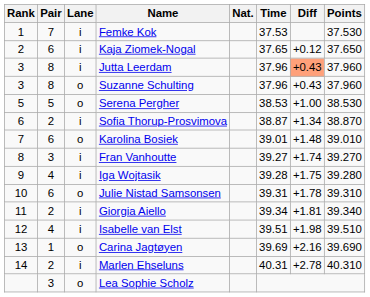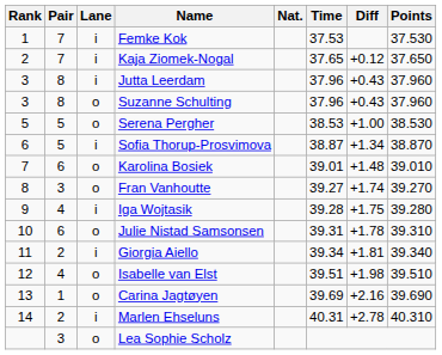 <table class="wikitable sortable" style="text-align:center; font-size:90%">
 <tr>
 <th>Rank</th>
 <th>Pair</th>
 <th>Lane</th>
 <th>Name</th>
 <th>Nat.</th>
 <th>Time</th>
 <th>Diff</th>
 <th>Points</th>
 </tr>
 <tr>
 <td>1</td>
 <td>7</td>
 <td>i</td>
 <td align=left><a href='#'>Femke Kok</a></td>
 <td></td>
 <td>37.53</td>
 <td></td>
 <td>37.530</td>
 </tr>
 <tr>
 <td>2</td>
-<td>6</td>
+<td>7</td>
 <td>i</td>
 <td align=left><a href='#'>Kaja Ziomek-Nogal</a></td>
 <td></td>
 <td>37.65</td>
 <td>+0.12</td>
 <td>37.650</td>
 </tr>
 <tr>
 <td>3</td>
 <td>8</td>
 <td>i</td>
 <td align=left><a href='#'>Jutta Leerdam</a></td>
 <td></td>
 <td>37.96</td>
-<td style="background: lightsalmon;">+0.43</td>
+<td>+0.43</td>
 <td>37.960</td>
 </tr>
 <tr>
 <td>3</td>
 <td>8</td>
 <td>o</td>
 <td align=left><a href='#'>Suzanne Schulting</a></td>
 <td></td>
 <td>37.96</td>
 <td>+0.43</td>
 <td>37.960</td>
 </tr>
 <tr>
 <td>5</td>
 <td>5</td>
 <td>o</td>
 <td align=left><a href='#'>Serena Pergher</a></td>
 <td></td>
 <td>38.53</td>
 <td>+1.00</td>
 <td>38.530</td>
 </tr>
 <tr>
 <td>6</td>
-<td>2</td>
+<td>5</td>
 <td>i</td>
 <td align=left><a href='#'>Sofia Thorup-Prosvimova</a></td>
 <td></td>
 <td>38.87</td>
 <td>+1.34</td>
 <td>38.870</td>
 </tr>
 <tr>
 <td>7</td>
 <td>6</td>
 <td>o</td>
 <td align=left><a href='#'>Karolina Bosiek</a></td>
 <td></td>
 <td>39.01</td>
 <td>+1.48</td>
 <td>39.010</td>
 </tr>
 <tr>
 <td>8</td>
 <td>3</td>
-<td>i</td>
+<td>o</td>
 <td align=left><a href='#'>Fran Vanhoutte</a></td>
 <td></td>
 <td>39.27</td>
 <td>+1.74</td>
 <td>39.270</td>
 </tr>
 <tr>
 <td>9</td>
 <td>4</td>
 <td>i</td>
 <td align=left><a href='#'>Iga Wojtasik</a></td>
 <td></td>
 <td>39.28</td>
 <td>+1.75</td>
 <td>39.280</td>
 </tr>
 <tr>
 <td>10</td>
 <td>6</td>
 <td>o</td>
 <td align=left><a href='#'>Julie Nistad Samsonsen</a></td>
 <td></td>
 <td>39.31</td>
 <td>+1.78</td>
 <td>39.310</td>
 </tr>
 <tr>
 <td>11</td>
 <td>2</td>
 <td>i</td>
 <td align=left><a href='#'>Giorgia Aiello</a></td>
 <td></td>
 <td>39.34</td>
 <td>+1.81</td>
 <td>39.340</td>
 </tr>
 <tr>
 <td>12</td>
 <td>4</td>
-<td>i</td>
+<td>o</td>
 <td align=left><a href='#'>Isabelle van Elst</a></td>
 <td></td>
 <td>39.51</td>
 <td>+1.98</td>
 <td>39.510</td>
 </tr>
 <tr>
 <td>13</td>
 <td>1</td>
 <td>o</td>
 <td align=left><a href='#'>Carina Jagtøyen</a></td>
 <td></td>
 <td>39.69</td>
 <td>+2.16</td>
 <td>39.690</td>
 </tr>
 <tr>
 <td>14</td>
 <td>2</td>
 <td>i</td>
 <td align=left><a href='#'>Marlen Ehseluns</a></td>
 <td></td>
 <td>40.31</td>
 <td>+2.78</td>
 <td>40.310</td>
 </tr>
 <tr>
 <td></td>
 <td>3</td>
 <td>o</td>
 <td align=left><a href='#'>Lea Sophie Scholz</a></td>
 <td></td>
 <td colspan=3></td>
 </tr>
 </table>
